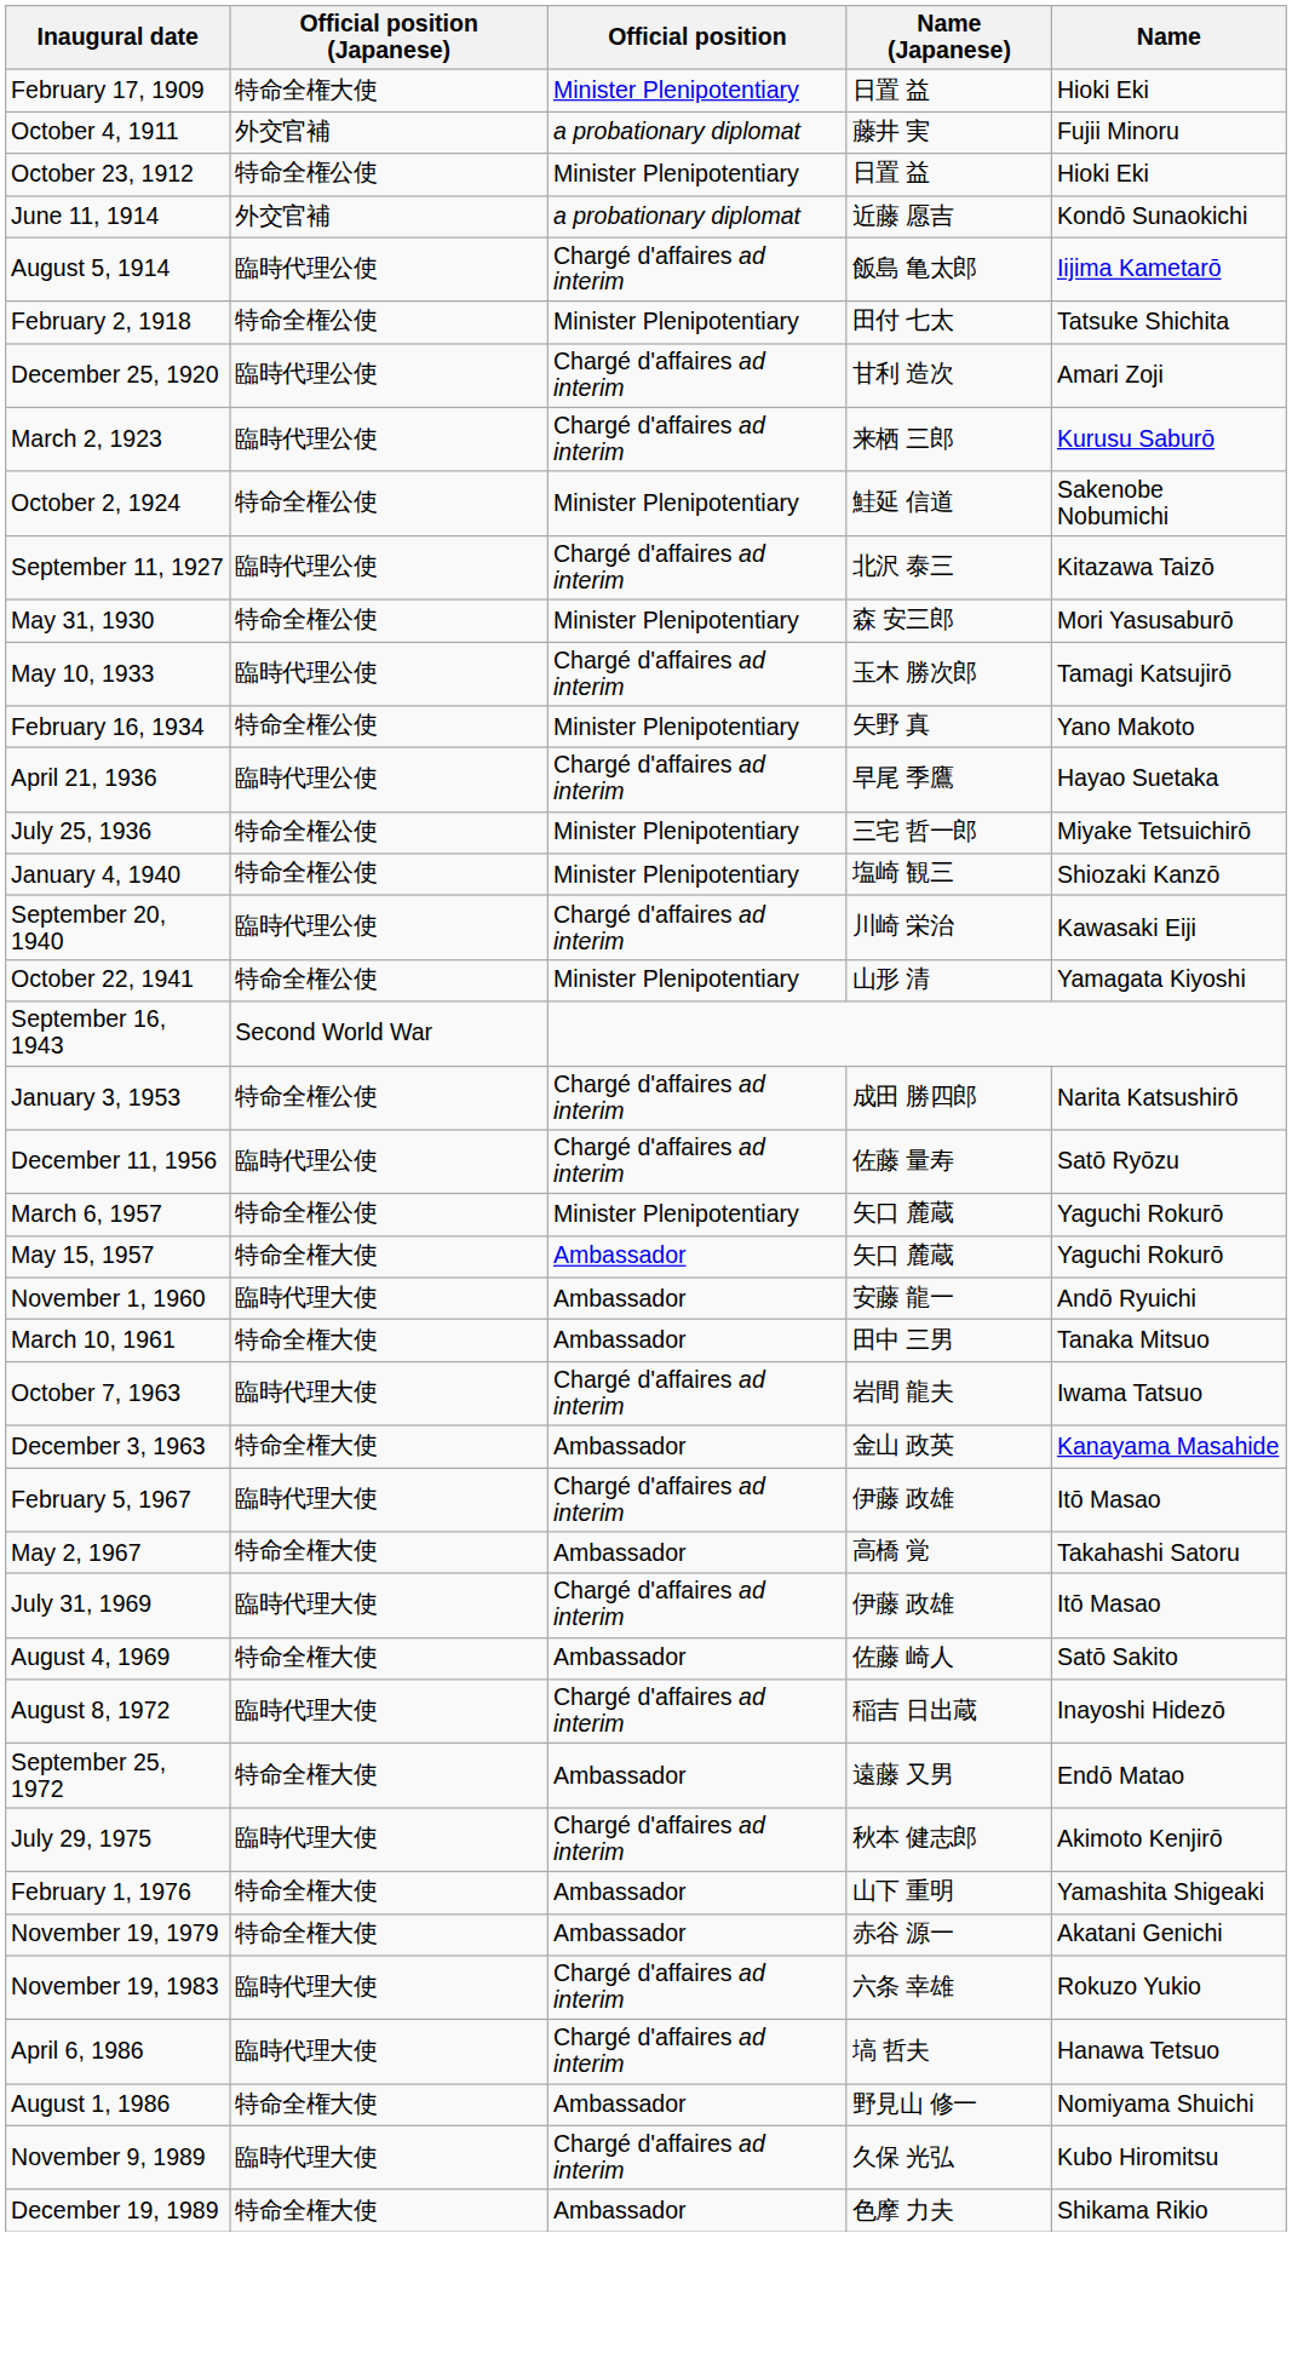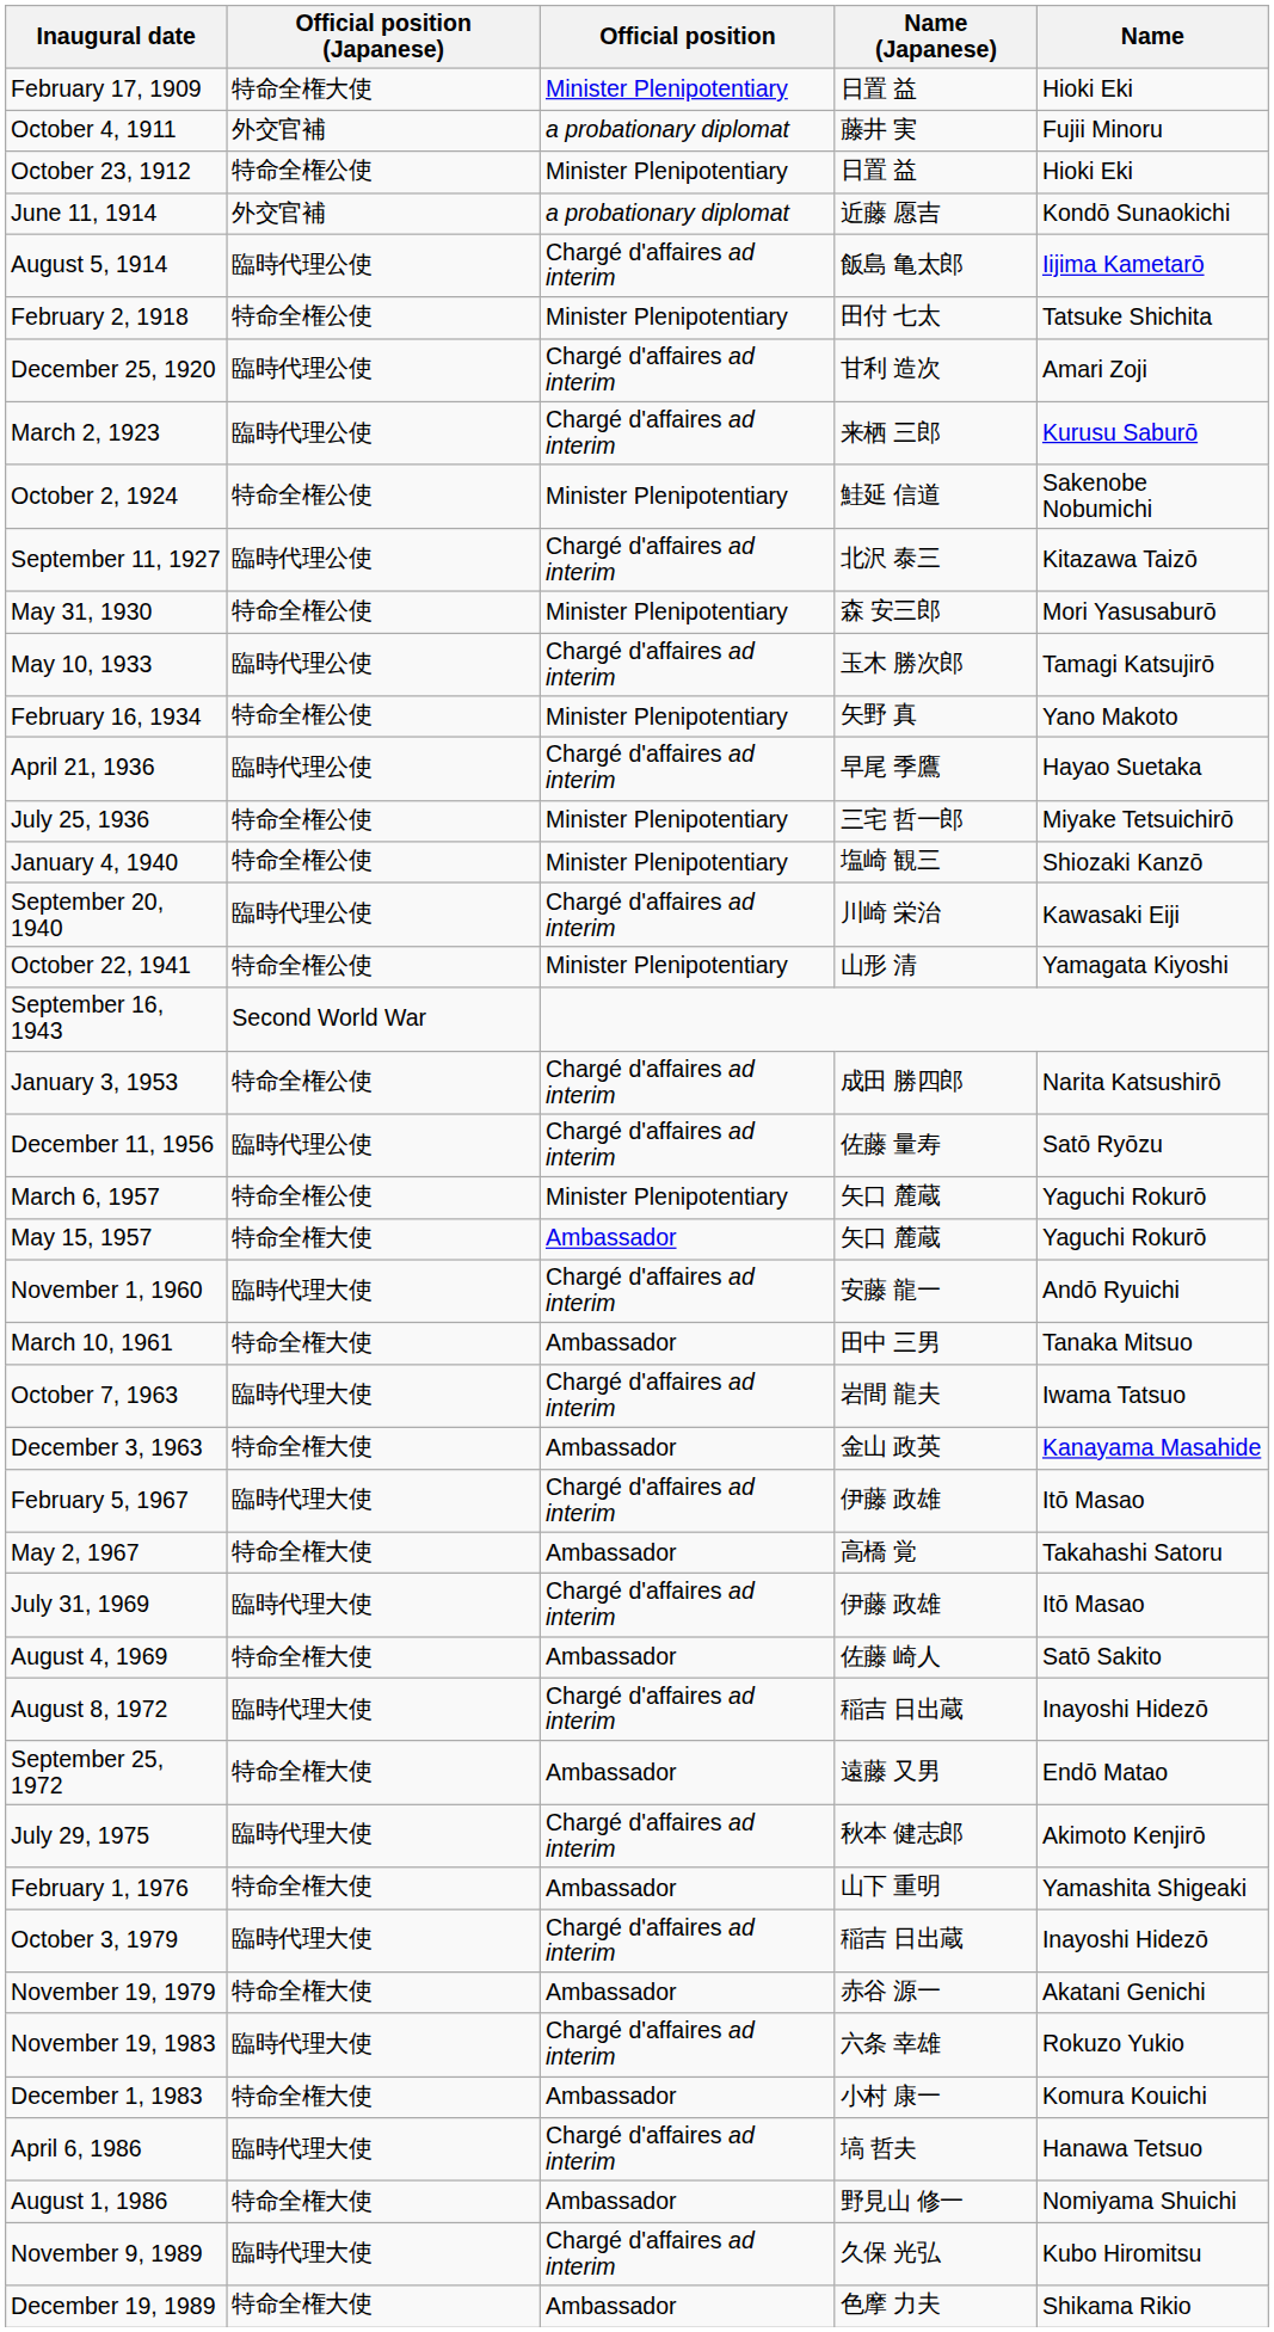 <table class="wikitable">
 <tr>
 <th>Inaugural date</th>
 <th>Official position (Japanese)</th>
 <th>Official position</th>
 <th>Name (Japanese)</th>
 <th>Name</th>
 </tr>
 <tr>
 <td>February 17, 1909</td>
 <td>特命全権大使</td>
 <td><a href='#'>Minister Plenipotentiary</a></td>
 <td>日置 益</td>
 <td>Hioki Eki</td>
 </tr>
 <tr>
 <td>October 4, 1911</td>
 <td>外交官補</td>
 <td><em>a probationary diplomat</em></td>
 <td>藤井 実</td>
 <td>Fujii Minoru</td>
 </tr>
 <tr>
 <td>October 23, 1912</td>
 <td>特命全権公使</td>
 <td>Minister Plenipotentiary</td>
 <td>日置 益</td>
 <td>Hioki Eki</td>
 </tr>
 <tr>
 <td>June 11, 1914</td>
 <td>外交官補</td>
 <td><em>a probationary diplomat</em></td>
 <td>近藤 愿吉</td>
 <td>Kondō Sunaokichi</td>
 </tr>
 <tr>
 <td>August 5, 1914</td>
 <td>臨時代理公使</td>
 <td>Chargé d'affaires <em>ad interim</em></td>
 <td>飯島 亀太郎</td>
 <td><a href='#'>Iijima Kametarō</a></td>
 </tr>
 <tr>
 <td>February 2, 1918</td>
 <td>特命全権公使</td>
 <td>Minister Plenipotentiary</td>
 <td>田付 七太</td>
 <td>Tatsuke Shichita</td>
 </tr>
 <tr>
 <td>December 25, 1920</td>
 <td>臨時代理公使</td>
 <td>Chargé d'affaires <em>ad interim</em></td>
 <td>甘利 造次</td>
 <td>Amari Zoji</td>
 </tr>
 <tr>
 <td>March 2, 1923</td>
 <td>臨時代理公使</td>
 <td>Chargé d'affaires <em>ad interim</em></td>
 <td>来栖 三郎</td>
 <td><a href='#'>Kurusu Saburō</a></td>
 </tr>
 <tr>
 <td>October 2, 1924</td>
 <td>特命全権公使</td>
 <td>Minister Plenipotentiary</td>
 <td>鮭延 信道</td>
 <td>Sakenobe Nobumichi</td>
 </tr>
 <tr>
 <td>September 11, 1927</td>
 <td>臨時代理公使</td>
 <td>Chargé d'affaires <em>ad interim</em></td>
 <td>北沢 泰三</td>
 <td>Kitazawa Taizō</td>
 </tr>
 <tr>
 <td>May 31, 1930</td>
 <td>特命全権公使</td>
 <td>Minister Plenipotentiary</td>
 <td>森 安三郎</td>
 <td>Mori Yasusaburō</td>
 </tr>
 <tr>
 <td>May 10, 1933</td>
 <td>臨時代理公使</td>
 <td>Chargé d'affaires <em>ad interim</em></td>
 <td>玉木 勝次郎</td>
 <td>Tamagi Katsujirō</td>
 </tr>
 <tr>
 <td>February 16, 1934</td>
 <td>特命全権公使</td>
 <td>Minister Plenipotentiary</td>
 <td>矢野 真</td>
 <td>Yano Makoto</td>
 </tr>
 <tr>
 <td>April 21, 1936</td>
 <td>臨時代理公使</td>
 <td>Chargé d'affaires <em>ad interim</em></td>
 <td>早尾 季鷹</td>
 <td>Hayao Suetaka</td>
 </tr>
 <tr>
 <td>July 25, 1936</td>
 <td>特命全権公使</td>
 <td>Minister Plenipotentiary</td>
 <td>三宅 哲一郎</td>
 <td>Miyake Tetsuichirō</td>
 </tr>
 <tr>
 <td>January 4, 1940</td>
 <td>特命全権公使</td>
 <td>Minister Plenipotentiary</td>
 <td>塩崎 観三</td>
 <td>Shiozaki Kanzō</td>
 </tr>
 <tr>
 <td>September 20, 1940</td>
 <td>臨時代理公使</td>
 <td>Chargé d'affaires <em>ad interim</em></td>
 <td>川崎 栄治</td>
 <td>Kawasaki Eiji</td>
 </tr>
 <tr>
 <td>October 22, 1941</td>
 <td>特命全権公使</td>
 <td>Minister Plenipotentiary</td>
 <td>山形 清</td>
 <td>Yamagata Kiyoshi</td>
 </tr>
 <tr>
 <td>September 16, 1943</td>
 <td>Second World War</td>
 </tr>
 <tr>
 <td>January 3, 1953</td>
 <td>特命全権公使</td>
 <td>Chargé d'affaires <em>ad interim</em></td>
 <td>成田 勝四郎</td>
 <td>Narita Katsushirō</td>
 </tr>
 <tr>
 <td>December 11, 1956</td>
 <td>臨時代理公使</td>
 <td>Chargé d'affaires <em>ad interim</em></td>
 <td>佐藤 量寿</td>
 <td>Satō Ryōzu</td>
 </tr>
 <tr>
 <td>March 6, 1957</td>
 <td>特命全権公使</td>
 <td>Minister Plenipotentiary</td>
 <td>矢口 麓蔵</td>
 <td>Yaguchi Rokurō</td>
 </tr>
 <tr>
 <td>May 15, 1957</td>
 <td>特命全権大使</td>
 <td><a href='#'>Ambassador</a></td>
 <td>矢口 麓蔵</td>
 <td>Yaguchi Rokurō</td>
 </tr>
 <tr>
 <td>November 1, 1960</td>
 <td>臨時代理大使</td>
-<td>Ambassador</td>
+<td>Chargé d'affaires <em>ad interim</em></td>
 <td>安藤 龍一</td>
 <td>Andō Ryuichi</td>
 </tr>
 <tr>
 <td>March 10, 1961</td>
 <td>特命全権大使</td>
 <td>Ambassador</td>
 <td>田中 三男</td>
 <td>Tanaka Mitsuo</td>
 </tr>
 <tr>
 <td>October 7, 1963</td>
 <td>臨時代理大使</td>
 <td>Chargé d'affaires <em>ad interim</em></td>
 <td>岩間 龍夫</td>
 <td>Iwama Tatsuo</td>
 </tr>
 <tr>
 <td>December 3, 1963</td>
 <td>特命全権大使</td>
 <td>Ambassador</td>
 <td>金山 政英</td>
 <td><a href='#'>Kanayama Masahide</a></td>
 </tr>
 <tr>
 <td>February 5, 1967</td>
 <td>臨時代理大使</td>
 <td>Chargé d'affaires <em>ad interim</em></td>
 <td>伊藤 政雄</td>
 <td>Itō Masao</td>
 </tr>
 <tr>
 <td>May 2, 1967</td>
 <td>特命全権大使</td>
 <td>Ambassador</td>
 <td>高橋 覚</td>
 <td>Takahashi Satoru</td>
 </tr>
 <tr>
 <td>July 31, 1969</td>
 <td>臨時代理大使</td>
 <td>Chargé d'affaires <em>ad interim</em></td>
 <td>伊藤 政雄</td>
 <td>Itō Masao</td>
 </tr>
 <tr>
 <td>August 4, 1969</td>
 <td>特命全権大使</td>
 <td>Ambassador</td>
 <td>佐藤 崎人</td>
 <td>Satō Sakito</td>
 </tr>
 <tr>
 <td>August 8, 1972</td>
 <td>臨時代理大使</td>
 <td>Chargé d'affaires <em>ad interim</em></td>
 <td>稲吉 日出蔵</td>
 <td>Inayoshi Hidezō</td>
 </tr>
 <tr>
 <td>September 25, 1972</td>
 <td>特命全権大使</td>
 <td>Ambassador</td>
 <td>遠藤 又男</td>
 <td>Endō Matao</td>
 </tr>
 <tr>
 <td>July 29, 1975</td>
 <td>臨時代理大使</td>
 <td>Chargé d'affaires <em>ad interim</em></td>
 <td>秋本 健志郎</td>
 <td>Akimoto Kenjirō</td>
 </tr>
 <tr>
 <td>February 1, 1976</td>
 <td>特命全権大使</td>
 <td>Ambassador</td>
 <td>山下 重明</td>
 <td>Yamashita Shigeaki</td>
 </tr>
 <tr>
+<td>October 3, 1979</td>
+<td>臨時代理大使</td>
+<td>Chargé d'affaires <em>ad interim</em></td>
+<td>稲吉 日出蔵</td>
+<td>Inayoshi Hidezō</td>
+</tr>
+<tr>
 <td>November 19, 1979</td>
 <td>特命全権大使</td>
 <td>Ambassador</td>
 <td>赤谷 源一</td>
 <td>Akatani Genichi</td>
 </tr>
 <tr>
 <td>November 19, 1983</td>
 <td>臨時代理大使</td>
 <td>Chargé d'affaires <em>ad interim</em></td>
 <td>六条 幸雄</td>
 <td>Rokuzo Yukio</td>
+</tr>
+<tr>
+<td>December 1, 1983</td>
+<td>特命全権大使</td>
+<td>Ambassador</td>
+<td>小村 康一</td>
+<td>Komura Kouichi</td>
 </tr>
 <tr>
 <td>April 6, 1986</td>
 <td>臨時代理大使</td>
 <td>Chargé d'affaires <em>ad interim</em></td>
 <td>塙 哲夫</td>
 <td>Hanawa Tetsuo</td>
 </tr>
 <tr>
 <td>August 1, 1986</td>
 <td>特命全権大使</td>
 <td>Ambassador</td>
 <td>野見山 修一</td>
 <td>Nomiyama Shuichi</td>
 </tr>
 <tr>
 <td>November 9, 1989</td>
 <td>臨時代理大使</td>
 <td>Chargé d'affaires <em>ad interim</em></td>
 <td>久保 光弘</td>
 <td>Kubo Hiromitsu</td>
 </tr>
 <tr>
 <td>December 19, 1989</td>
 <td>特命全権大使</td>
 <td>Ambassador</td>
 <td>色摩 力夫</td>
 <td>Shikama Rikio</td>
 </tr>
 </table>
